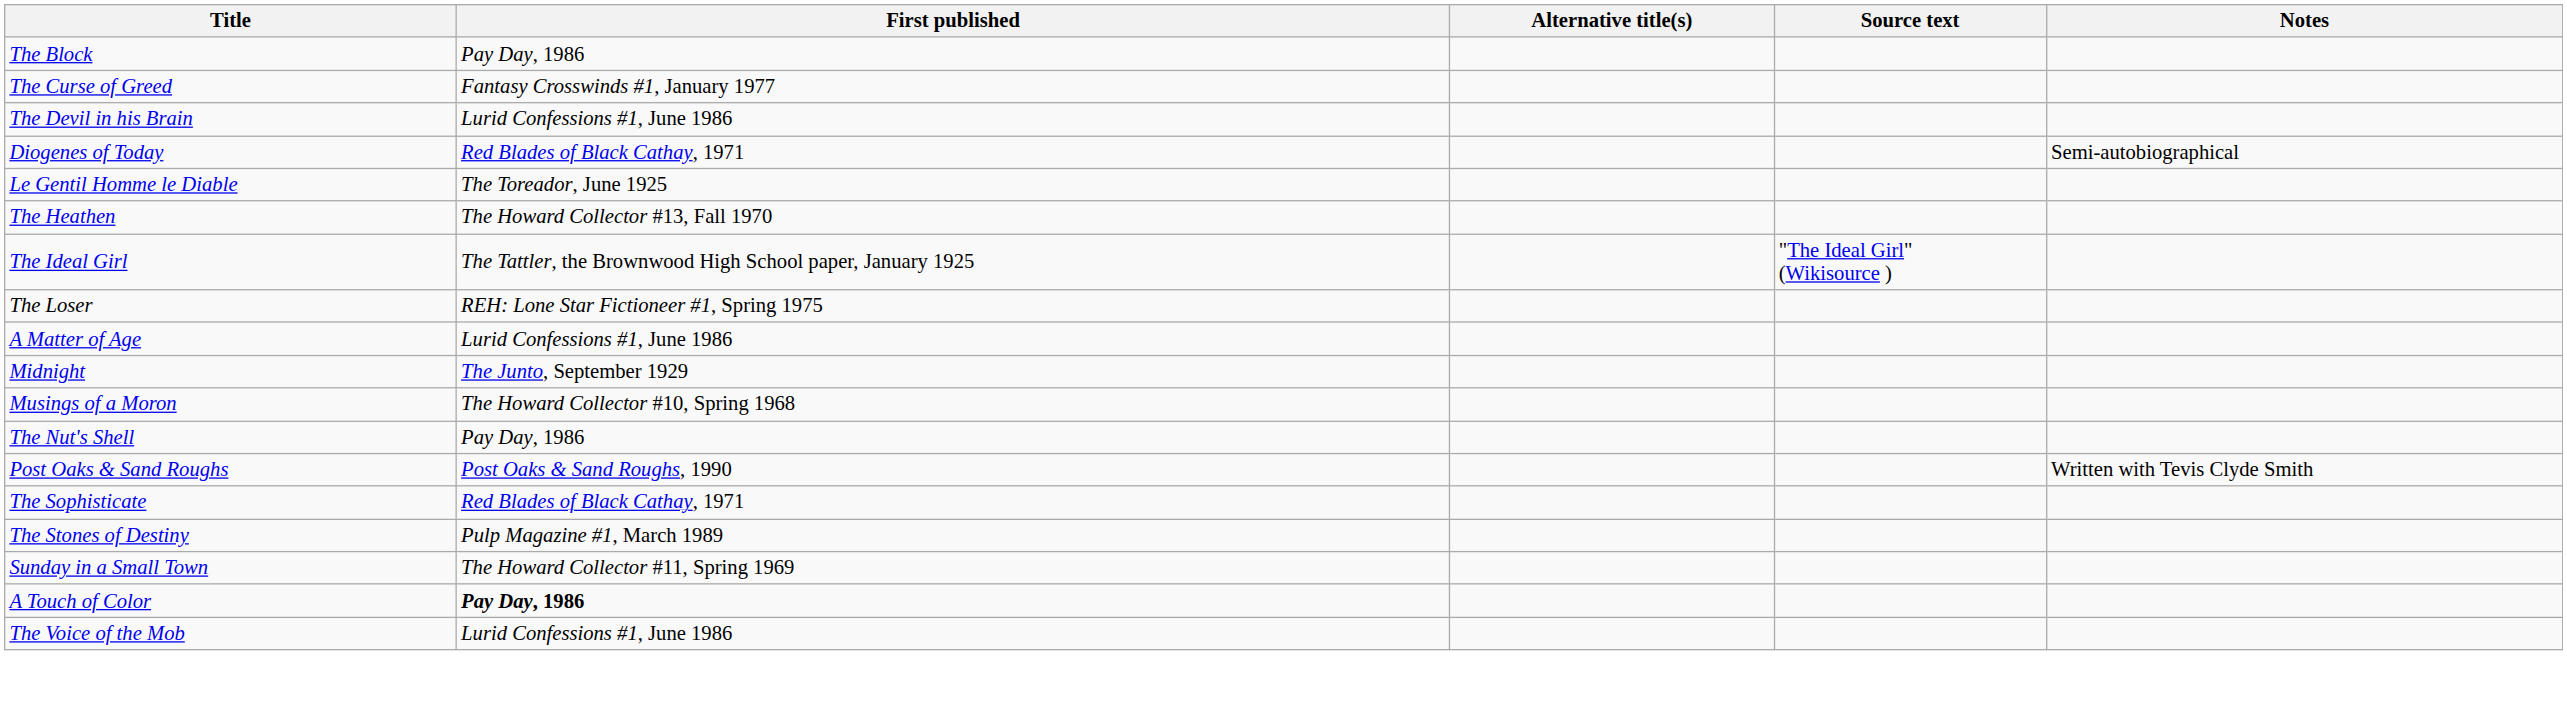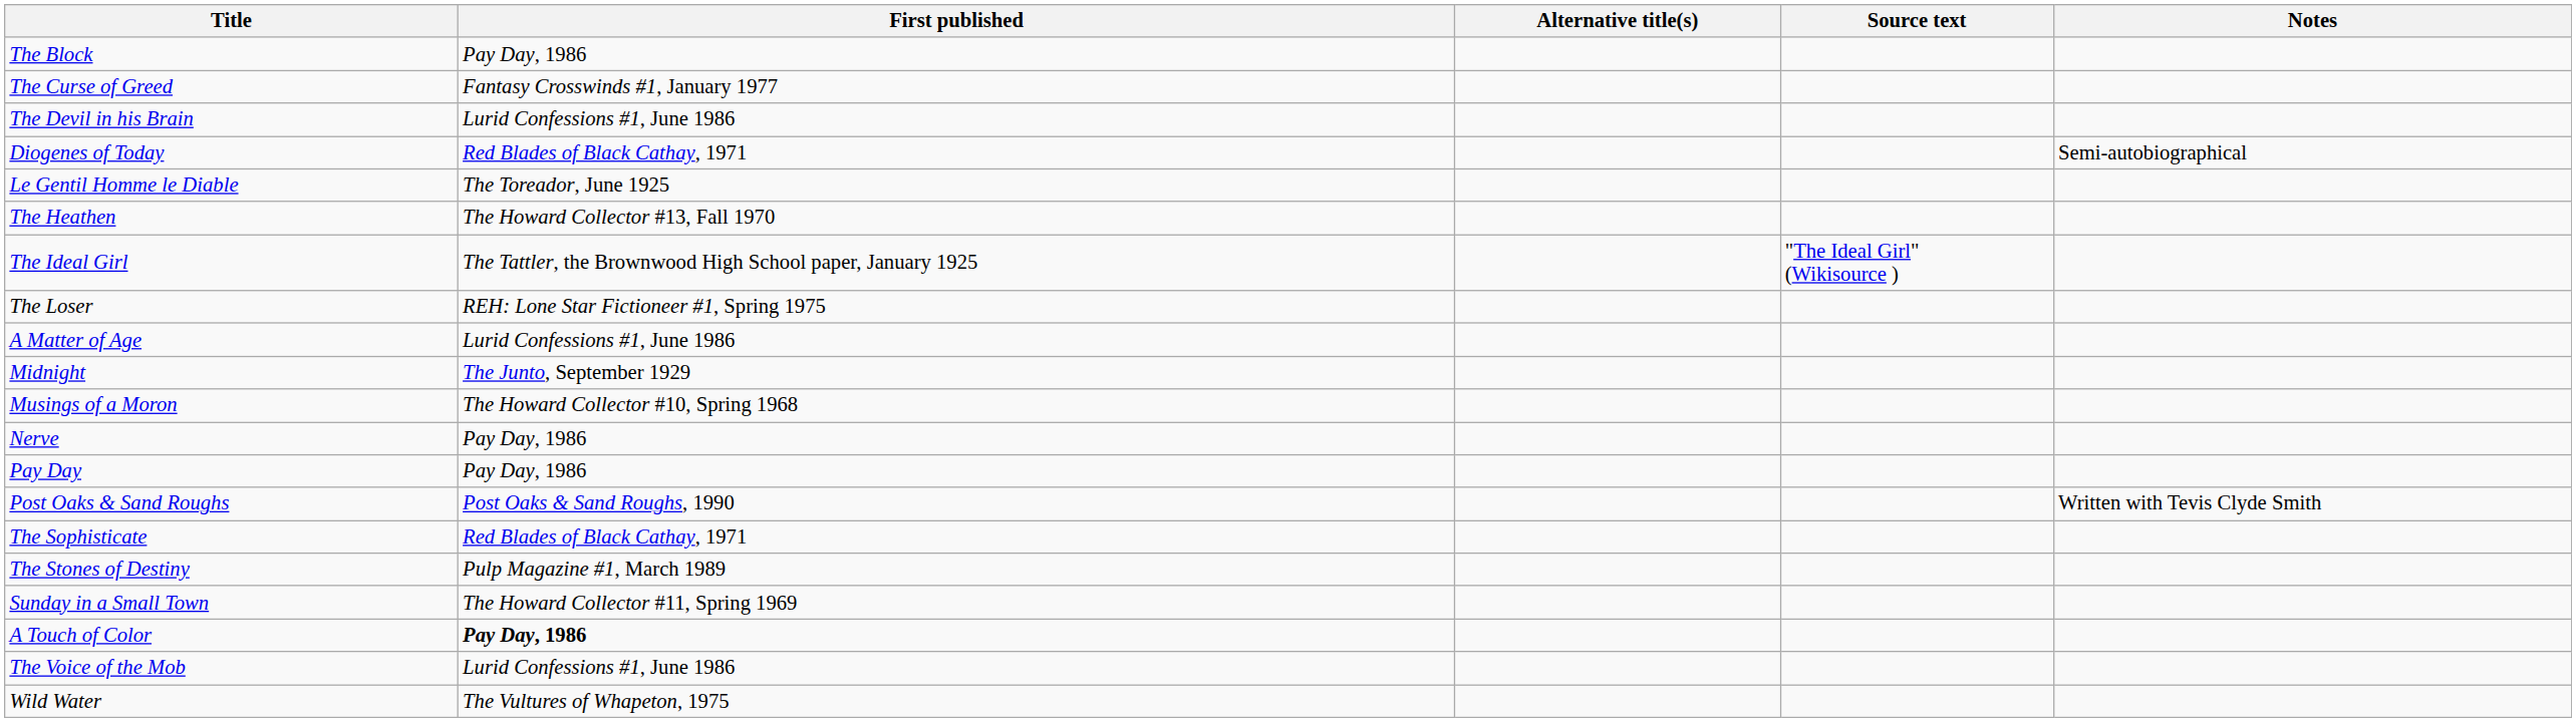 <table class="wikitable" width="100%">
 <tr>
 <th>Title</th>
 <th>First published</th>
 <th>Alternative title(s)</th>
 <th>Source text</th>
 <th>Notes</th>
 </tr>
 <tr>
 <td><em><a href='#'>The Block</a></em></td>
 <td><em>Pay Day</em>, 1986</td>
 <td></td>
 <td></td>
 <td></td>
 </tr>
 <tr>
 <td><em><a href='#'>The Curse of Greed</a></em></td>
 <td><em>Fantasy Crosswinds #1</em>, January 1977</td>
 <td></td>
 <td></td>
 <td></td>
 </tr>
 <tr>
 <td><em><a href='#'>The Devil in his Brain</a></em></td>
 <td><em>Lurid Confessions #1</em>, June 1986</td>
 <td></td>
 <td></td>
 <td></td>
 </tr>
 <tr>
 <td><em><a href='#'>Diogenes of Today</a></em></td>
 <td><em><a href='#'>Red Blades of Black Cathay</a></em>, 1971</td>
 <td></td>
 <td></td>
 <td>Semi-autobiographical</td>
 </tr>
 <tr>
 <td><em><a href='#'>Le Gentil Homme le Diable</a></em></td>
 <td><em>The Toreador</em>, June 1925</td>
 <td></td>
 <td></td>
 <td></td>
 </tr>
 <tr>
 <td><em><a href='#'>The Heathen</a></em></td>
 <td><em>The Howard Collector</em> #13, Fall 1970</td>
 <td></td>
 <td></td>
 <td></td>
 </tr>
 <tr>
 <td><em><a href='#'>The Ideal Girl</a></em></td>
 <td><em>The Tattler</em>, the Brownwood High School paper, January 1925</td>
 <td></td>
 <td>"<a href='#'>The Ideal Girl</a>" <br>(<a href='#'>Wikisource</a> )</td>
 <td></td>
 </tr>
 <tr>
 <td><em>The Loser</em></td>
 <td><em>REH: Lone Star Fictioneer #1</em>, Spring 1975</td>
 <td></td>
 <td></td>
 <td></td>
 </tr>
 <tr>
 <td><em><a href='#'>A Matter of Age</a></em></td>
 <td><em>Lurid Confessions #1</em>, June 1986</td>
 <td></td>
 <td></td>
 <td></td>
 </tr>
 <tr>
 <td><em><a href='#'>Midnight</a></em></td>
 <td><em><a href='#'>The Junto</a></em>, September 1929</td>
 <td></td>
 <td></td>
 <td></td>
 </tr>
 <tr>
 <td><em><a href='#'>Musings of a Moron</a></em></td>
 <td><em>The Howard Collector</em> #10, Spring 1968</td>
 <td></td>
 <td></td>
 <td></td>
 </tr>
 <tr>
-<td><em><a href='#'>The Nut's Shell</a></em></td>
+<td><em><a href='#'>Nerve</a></em></td>
+<td><em>Pay Day</em>, 1986</td>
+<td></td>
+<td></td>
+<td></td>
+</tr>
+<tr>
+<td><em><a href='#'>Pay Day</a></em></td>
 <td><em>Pay Day</em>, 1986</td>
 <td></td>
 <td></td>
 <td></td>
 </tr>
 <tr>
 <td><em><a href='#'>Post Oaks & Sand Roughs</a></em></td>
 <td><em><a href='#'>Post Oaks & Sand Roughs</a></em>, 1990</td>
 <td></td>
 <td></td>
 <td>Written with Tevis Clyde Smith</td>
 </tr>
 <tr>
 <td><em><a href='#'>The Sophisticate</a></em></td>
 <td><em><a href='#'>Red Blades of Black Cathay</a></em>, 1971</td>
 <td></td>
 <td></td>
 <td></td>
 </tr>
 <tr>
 <td><em><a href='#'>The Stones of Destiny</a></em></td>
 <td><em>Pulp Magazine #1</em>, March 1989</td>
 <td></td>
 <td></td>
 <td></td>
 </tr>
 <tr>
 <td><em><a href='#'>Sunday in a Small Town</a></em></td>
 <td><em>The Howard Collector</em> #11, Spring 1969</td>
 <td></td>
 <td></td>
 <td></td>
 </tr>
 <tr>
 <td><em><a href='#'>A Touch of Color</a></em></td>
 <td><strong><em>Pay Day</em>, 1986</strong></td>
 <td></td>
 <td></td>
 <td></td>
 </tr>
 <tr>
 <td><em><a href='#'>The Voice of the Mob</a></em></td>
 <td><em>Lurid Confessions #1</em>, June 1986</td>
 <td></td>
 <td></td>
 <td></td>
 </tr>
+<tr>
+<td><em>Wild Water</em></td>
+<td><em>The Vultures of Whapeton</em>, 1975</td>
+<td></td>
+<td></td>
+<td></td>
+</tr>
 </table>
